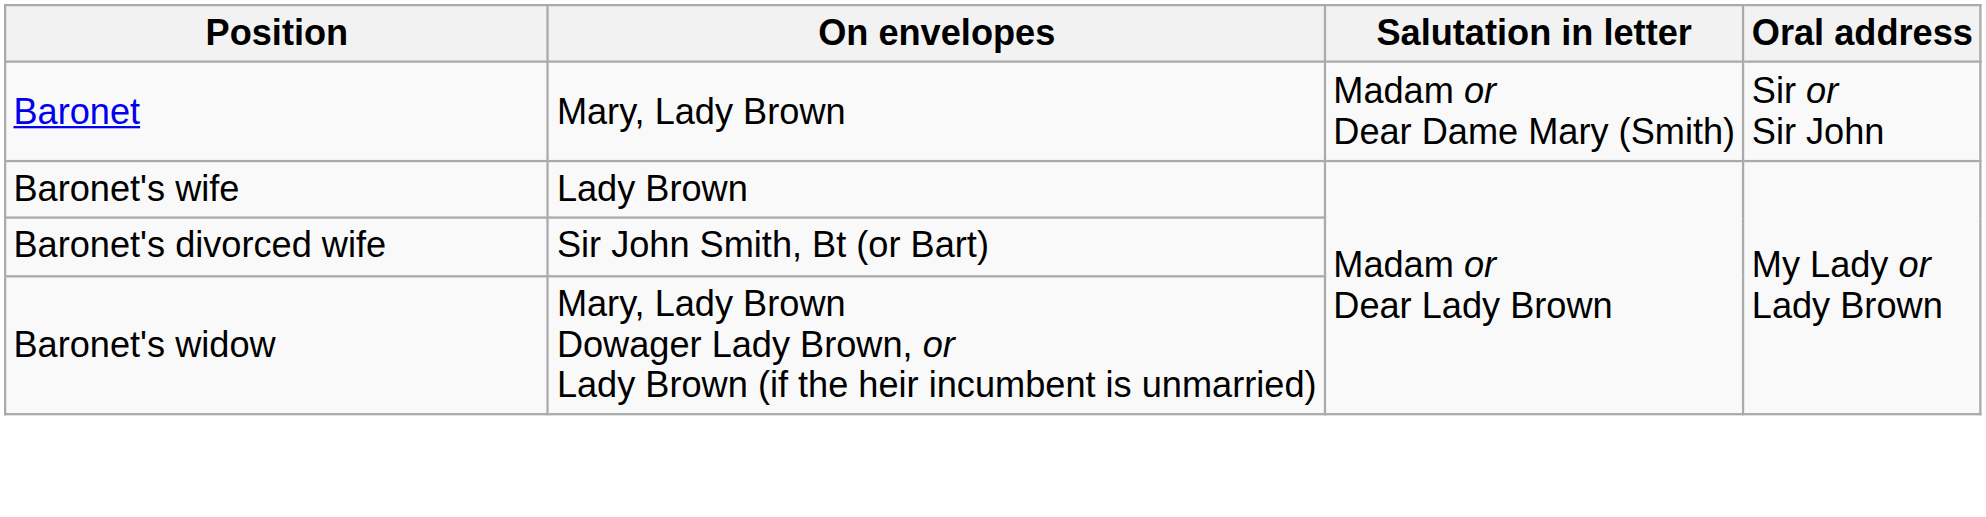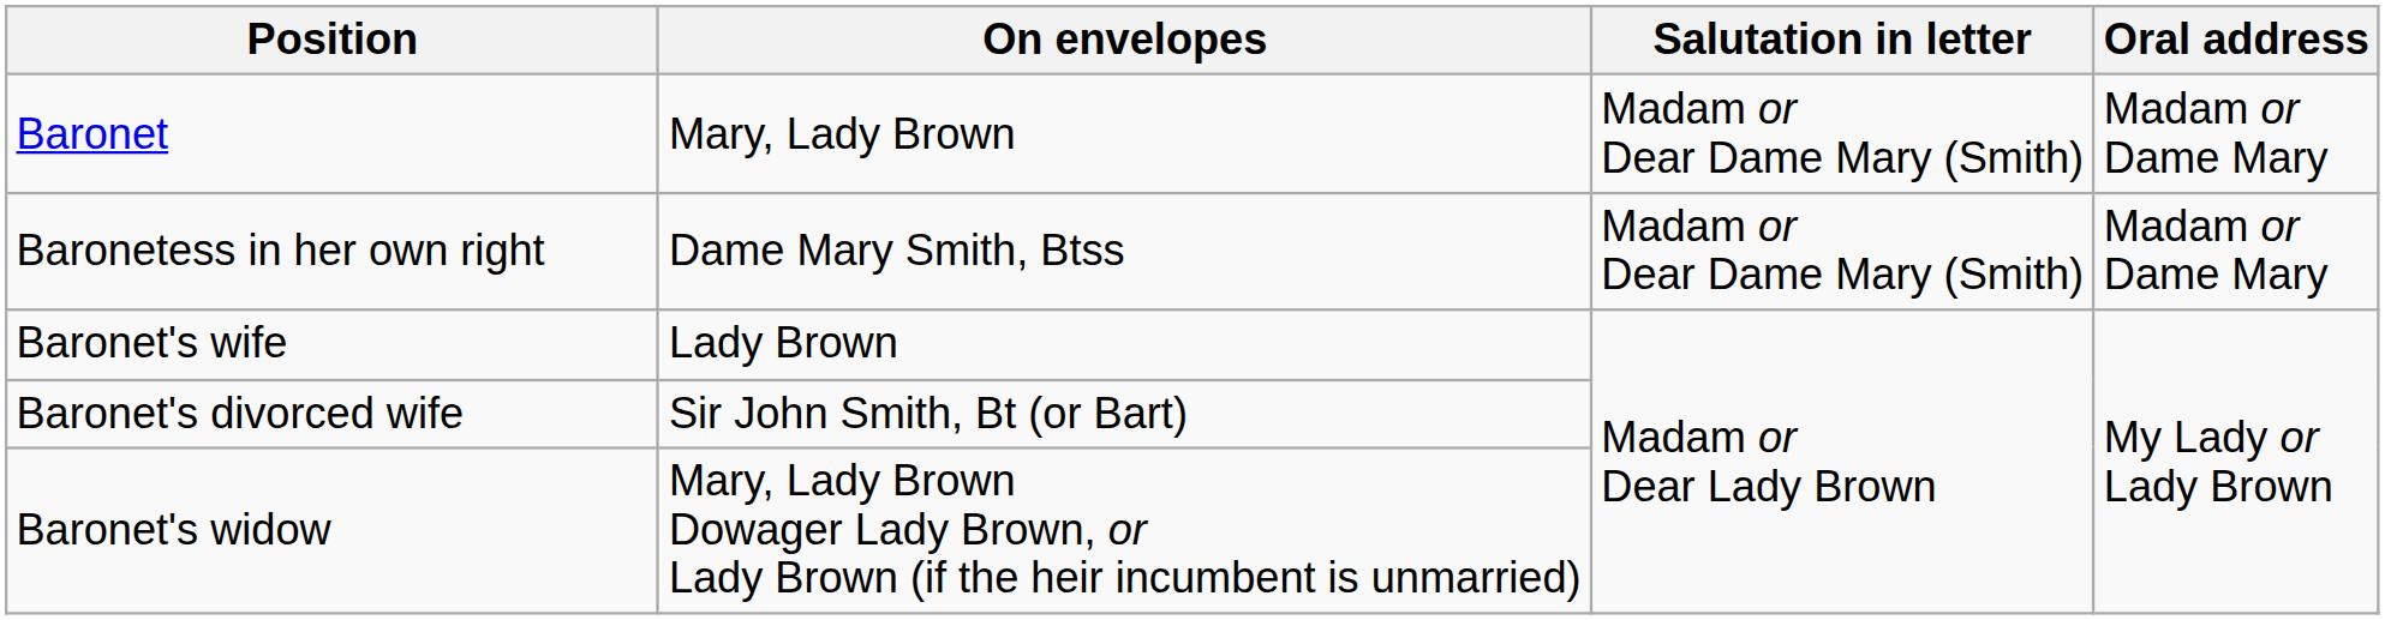 <table class="wikitable">
 <tr>
 <th width=27.5%>Position</th>
 <th>On envelopes</th>
 <th>Salutation in letter</th>
 <th>Oral address</th>
 </tr>
 <tr>
 <td><a href='#'>Baronet</a></td>
 <td>Mary, Lady Brown</td>
 <td>Madam <em>or</em><br>Dear Dame Mary (Smith)</td>
-<td>Sir <em>or</em><br>Sir John</td>
+<td>Madam <em>or</em><br>Dame Mary</td>
+</tr>
+<tr>
+<td>Baronetess in her own right</td>
+<td>Dame Mary Smith, Btss</td>
+<td>Madam <em>or</em><br>Dear Dame Mary (Smith)</td>
+<td>Madam <em>or</em><br>Dame Mary</td>
 </tr>
 <tr>
 <td>Baronet's wife</td>
 <td>Lady Brown</td>
 <td rowspan="3">Madam <em>or</em><br>Dear Lady Brown</td>
 <td rowspan="3">My Lady <em>or</em><br>Lady Brown</td>
 </tr>
 <tr>
 <td>Baronet's divorced wife</td>
 <td>Sir John Smith, Bt (or Bart)</td>
 </tr>
 <tr>
 <td>Baronet's widow</td>
 <td>Mary, Lady Brown<br>Dowager Lady Brown, <em>or</em> <br>Lady Brown (if the heir incumbent is unmarried)</td>
 </tr>
 </table>
